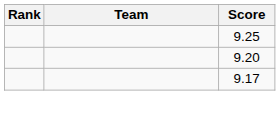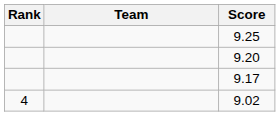 <table class=wikitable style="text-align:center">
 <tr>
 <th width=40>Rank</th>
 <th width=200>Team</th>
 <th width=60>Score</th>
 </tr>
 <tr>
 <td></td>
 <td align=left></td>
 <td>9.25</td>
 </tr>
 <tr>
 <td></td>
 <td align=left></td>
 <td>9.20</td>
 </tr>
 <tr>
 <td></td>
 <td align=left></td>
 <td>9.17</td>
 </tr>
+<tr>
+<td>4</td>
+<td align=left></td>
+<td>9.02</td>
+</tr>
 </table>
